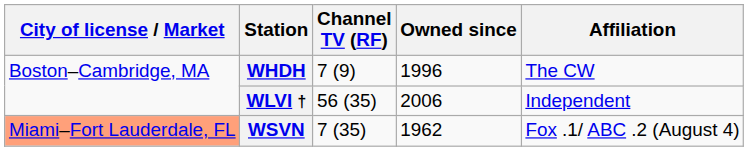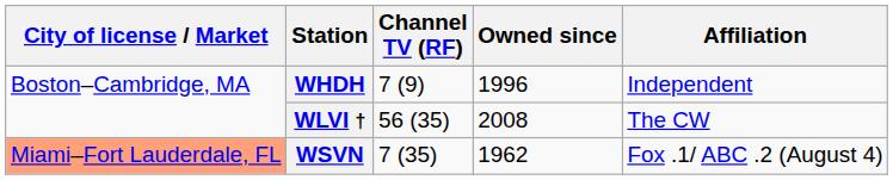 <table class="wikitable">
 <tr>
 <th><a href='#'>City of license</a> / <a href='#'>Market</a></th>
 <th>Station</th>
 <th>Channel<br><a href='#'>TV</a> (<a href='#'>RF</a>)</th>
 <th>Owned since</th>
 <th>Affiliation</th>
 </tr>
 <tr style="vertical-align: top; text-align: left;">
 <td rowspan="2"><a href='#'>Boston</a>–<a href='#'>Cambridge, MA</a></td>
 <th><a href='#'>WHDH</a></th>
 <td>7 (9)</td>
 <td>1996</td>
-<td><a href='#'>The CW</a></td>
+<td><a href='#'>Independent</a></td>
 </tr>
 <tr style="vertical-align: top; text-align: left;">
 <th><a href='#'>WLVI</a> <small>†</small></th>
 <td>56 (35)</td>
-<td>2006</td>
-<td><a href='#'>Independent</a></td>
+<td>2008</td>
+<td><a href='#'>The CW</a></td>
 </tr>
 <tr style="vertical-align: top; text-align: left;">
 <td style="background: lightsalmon;"><a href='#'>Miami</a>–<a href='#'>Fort Lauderdale, FL</a></td>
 <th><a href='#'>WSVN</a></th>
 <td>7 (35)</td>
 <td>1962</td>
 <td><a href='#'>Fox</a> .1/ <a href='#'>ABC</a> .2 (August 4)</td>
 </tr>
 </table>
